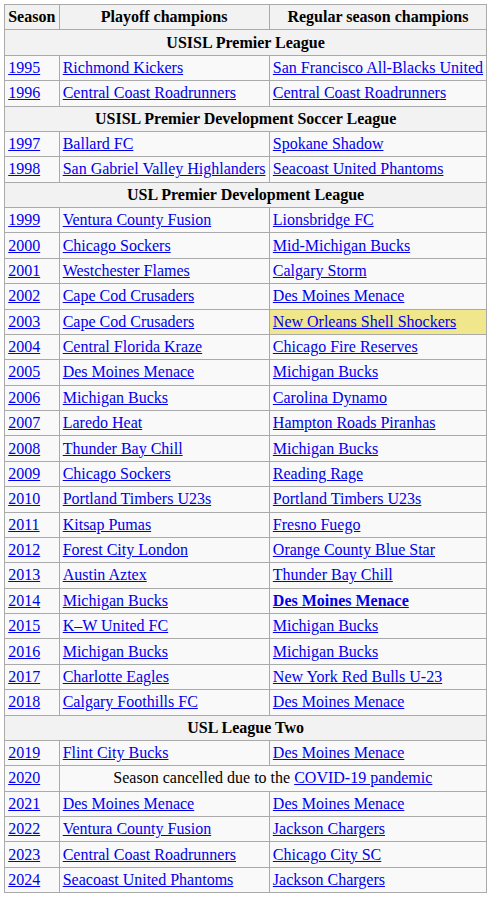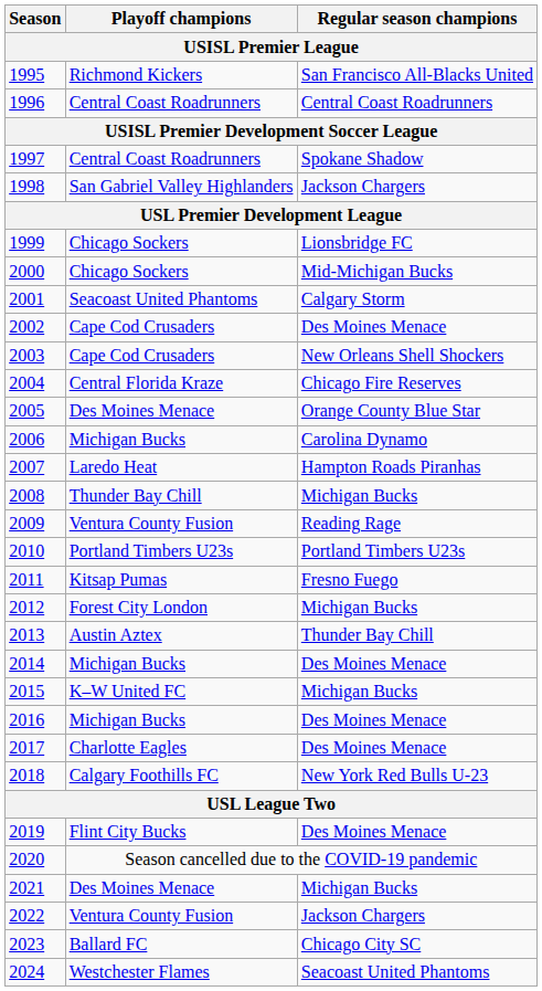 <table class="wikitable">
 <tr>
 <th>Season</th>
 <th>Playoff champions</th>
 <th>Regular season champions</th>
 </tr>
 <tr>
 <th colspan=3 align=center>USISL Premier League</th>
 </tr>
 <tr>
 <td><a href='#'>1995</a></td>
 <td><a href='#'>Richmond Kickers</a></td>
 <td><a href='#'>San Francisco All-Blacks United</a></td>
 </tr>
 <tr>
 <td><a href='#'>1996</a></td>
 <td><a href='#'>Central Coast Roadrunners</a></td>
 <td><a href='#'>Central Coast Roadrunners</a></td>
 </tr>
 <tr>
 <th colspan=3 align=center>USISL Premier Development Soccer League</th>
 </tr>
 <tr>
 <td><a href='#'>1997</a></td>
-<td><a href='#'>Ballard FC</a></td>
+<td><a href='#'>Central Coast Roadrunners</a></td>
 <td><a href='#'>Spokane Shadow</a></td>
 </tr>
 <tr>
 <td><a href='#'>1998</a></td>
 <td><a href='#'>San Gabriel Valley Highlanders</a></td>
-<td><a href='#'>Seacoast United Phantoms</a></td>
+<td><a href='#'>Jackson Chargers</a></td>
 </tr>
 <tr>
 <th colspan=3 align=center>USL Premier Development League</th>
 </tr>
 <tr>
 <td><a href='#'>1999</a></td>
-<td><a href='#'>Ventura County Fusion</a></td>
+<td><a href='#'>Chicago Sockers</a></td>
 <td><a href='#'>Lionsbridge FC</a></td>
 </tr>
 <tr>
 <td><a href='#'>2000</a></td>
 <td><a href='#'>Chicago Sockers</a></td>
 <td><a href='#'>Mid-Michigan Bucks</a></td>
 </tr>
 <tr>
 <td><a href='#'>2001</a></td>
-<td><a href='#'>Westchester Flames</a></td>
+<td><a href='#'>Seacoast United Phantoms</a></td>
 <td><a href='#'>Calgary Storm</a></td>
 </tr>
 <tr>
 <td><a href='#'>2002</a></td>
 <td><a href='#'>Cape Cod Crusaders</a></td>
 <td><a href='#'>Des Moines Menace</a></td>
 </tr>
 <tr>
 <td><a href='#'>2003</a></td>
 <td><a href='#'>Cape Cod Crusaders</a></td>
-<td style="background: khaki;"><a href='#'>New Orleans Shell Shockers</a></td>
+<td><a href='#'>New Orleans Shell Shockers</a></td>
 </tr>
 <tr>
 <td><a href='#'>2004</a></td>
 <td><a href='#'>Central Florida Kraze</a></td>
 <td><a href='#'>Chicago Fire Reserves</a></td>
 </tr>
 <tr>
 <td><a href='#'>2005</a></td>
 <td><a href='#'>Des Moines Menace</a></td>
-<td><a href='#'>Michigan Bucks</a></td>
+<td><a href='#'>Orange County Blue Star</a></td>
 </tr>
 <tr>
 <td><a href='#'>2006</a></td>
 <td><a href='#'>Michigan Bucks</a></td>
 <td><a href='#'>Carolina Dynamo</a></td>
 </tr>
 <tr>
 <td><a href='#'>2007</a></td>
 <td><a href='#'>Laredo Heat</a></td>
 <td><a href='#'>Hampton Roads Piranhas</a></td>
 </tr>
 <tr>
 <td><a href='#'>2008</a></td>
 <td><a href='#'>Thunder Bay Chill</a></td>
 <td><a href='#'>Michigan Bucks</a></td>
 </tr>
 <tr>
 <td><a href='#'>2009</a></td>
-<td><a href='#'>Chicago Sockers</a></td>
+<td><a href='#'>Ventura County Fusion</a></td>
 <td><a href='#'>Reading Rage</a></td>
 </tr>
 <tr>
 <td><a href='#'>2010</a></td>
 <td><a href='#'>Portland Timbers U23s</a></td>
 <td><a href='#'>Portland Timbers U23s</a></td>
 </tr>
 <tr>
 <td><a href='#'>2011</a></td>
 <td><a href='#'>Kitsap Pumas</a></td>
 <td><a href='#'>Fresno Fuego</a></td>
 </tr>
 <tr>
 <td><a href='#'>2012</a></td>
 <td><a href='#'>Forest City London</a></td>
-<td><a href='#'>Orange County Blue Star</a></td>
+<td><a href='#'>Michigan Bucks</a></td>
 </tr>
 <tr>
 <td><a href='#'>2013</a></td>
 <td><a href='#'>Austin Aztex</a></td>
 <td><a href='#'>Thunder Bay Chill</a></td>
 </tr>
 <tr>
 <td><a href='#'>2014</a></td>
 <td><a href='#'>Michigan Bucks</a></td>
-<td><strong><a href='#'>Des Moines Menace</a></strong></td>
+<td><a href='#'>Des Moines Menace</a></td>
 </tr>
 <tr>
 <td><a href='#'>2015</a></td>
 <td><a href='#'>K–W United FC</a></td>
 <td><a href='#'>Michigan Bucks</a></td>
 </tr>
 <tr>
 <td><a href='#'>2016</a></td>
 <td><a href='#'>Michigan Bucks</a></td>
-<td><a href='#'>Michigan Bucks</a></td>
+<td><a href='#'>Des Moines Menace</a></td>
 </tr>
 <tr>
 <td><a href='#'>2017</a></td>
 <td><a href='#'>Charlotte Eagles</a></td>
-<td><a href='#'>New York Red Bulls U-23</a></td>
+<td><a href='#'>Des Moines Menace</a></td>
 </tr>
 <tr>
 <td><a href='#'>2018</a></td>
 <td><a href='#'>Calgary Foothills FC</a></td>
-<td><a href='#'>Des Moines Menace</a></td>
+<td><a href='#'>New York Red Bulls U-23</a></td>
 </tr>
 <tr>
 <th colspan=3 align=center>USL League Two</th>
 </tr>
 <tr>
 <td><a href='#'>2019</a></td>
 <td><a href='#'>Flint City Bucks</a></td>
 <td><a href='#'>Des Moines Menace</a></td>
 </tr>
 <tr>
 <td><a href='#'>2020</a></td>
 <td colspan=2 align=center>Season cancelled due to the <a href='#'>COVID-19 pandemic</a></td>
 </tr>
 <tr>
 <td><a href='#'>2021</a></td>
 <td><a href='#'>Des Moines Menace</a></td>
-<td><a href='#'>Des Moines Menace</a></td>
+<td><a href='#'>Michigan Bucks</a></td>
 </tr>
 <tr>
 <td><a href='#'>2022</a></td>
 <td><a href='#'>Ventura County Fusion</a></td>
 <td><a href='#'>Jackson Chargers</a></td>
 </tr>
 <tr>
 <td><a href='#'>2023</a></td>
-<td><a href='#'>Central Coast Roadrunners</a></td>
+<td><a href='#'>Ballard FC</a></td>
 <td><a href='#'>Chicago City SC</a></td>
 </tr>
 <tr>
 <td><a href='#'>2024</a></td>
+<td><a href='#'>Westchester Flames</a></td>
 <td><a href='#'>Seacoast United Phantoms</a></td>
-<td><a href='#'>Jackson Chargers</a></td>
 </tr>
 </table>
